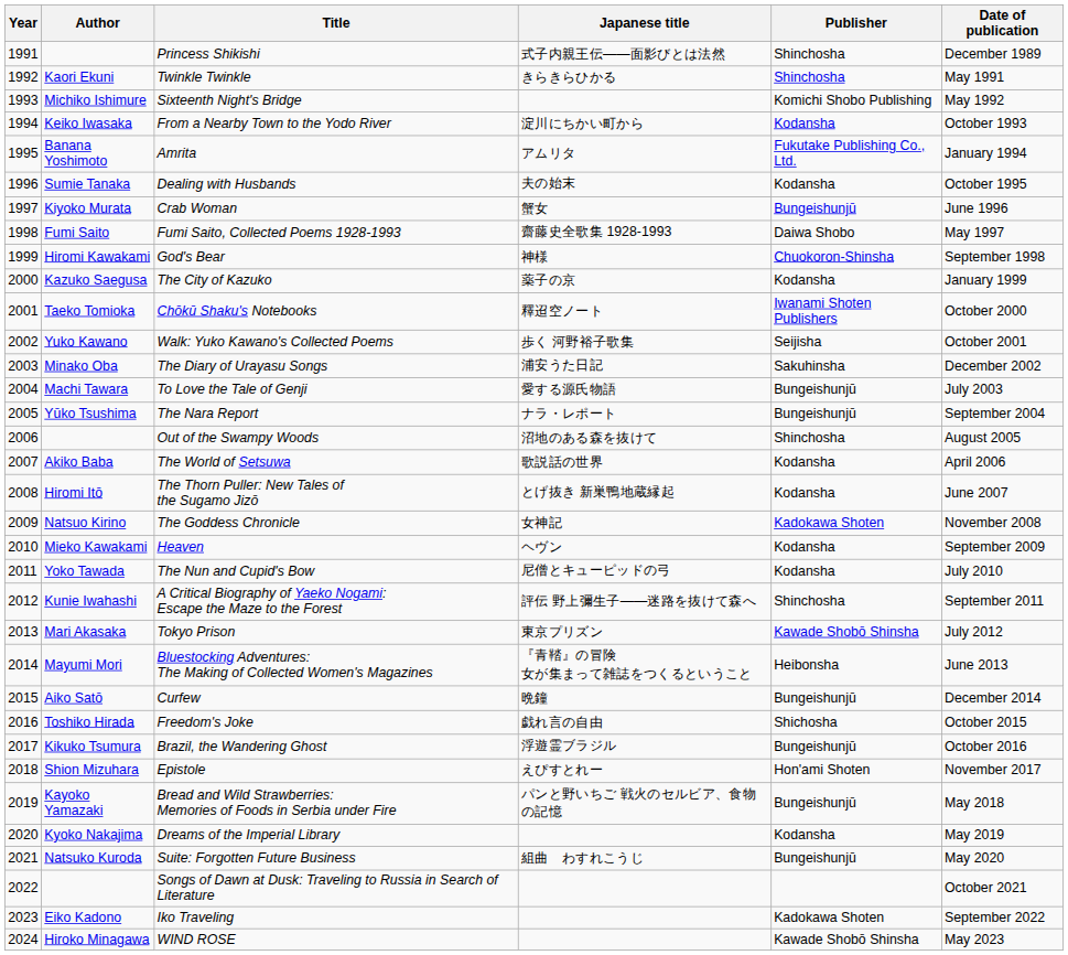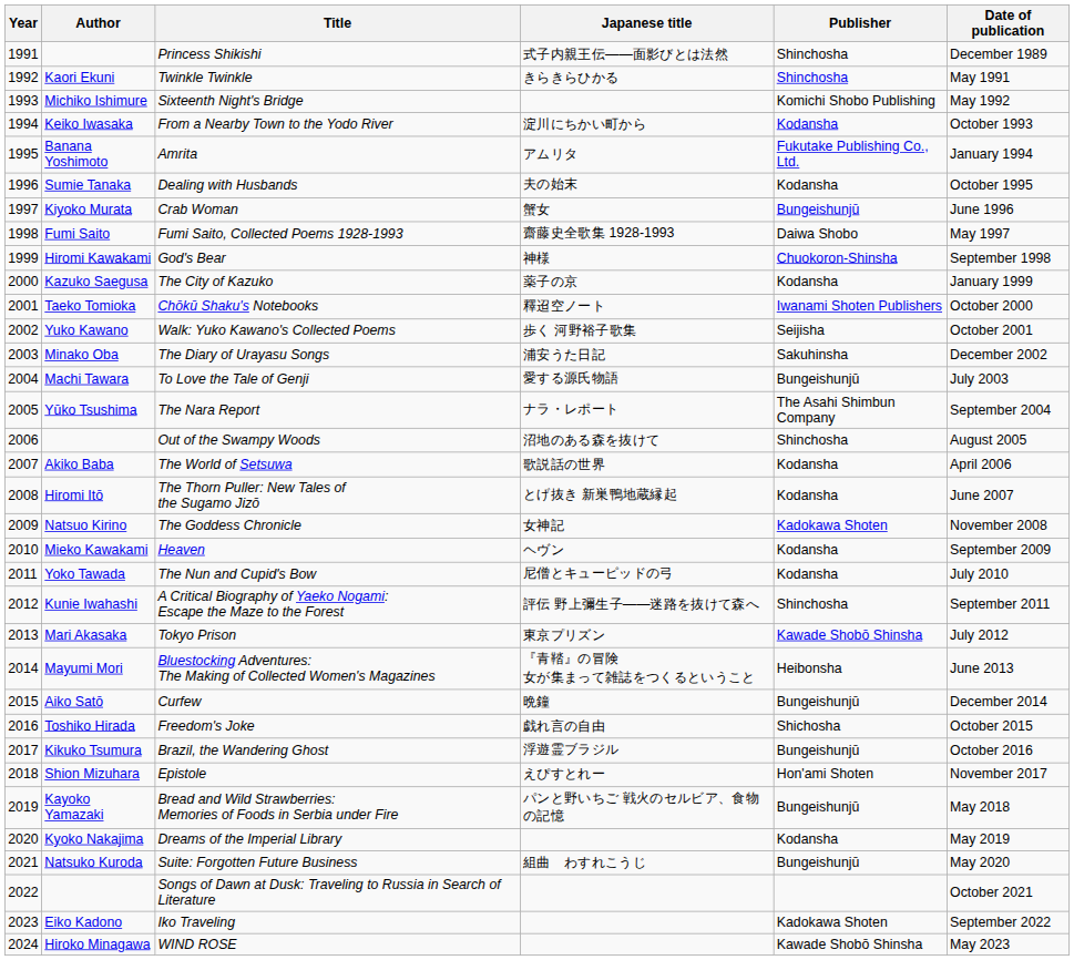 <table class="wikitable sortable">
 <tr>
 <th>Year</th>
 <th>Author</th>
 <th>Title</th>
 <th>Japanese title</th>
 <th>Publisher</th>
 <th>Date of publication</th>
 </tr>
 <tr>
 <td>1991</td>
 <td></td>
 <td><em>Princess Shikishi</em></td>
 <td>式子内親王伝――面影びとは法然</td>
 <td>Shinchosha</td>
 <td>December 1989</td>
 </tr>
 <tr>
 <td>1992</td>
 <td><a href='#'>Kaori Ekuni</a></td>
 <td><em>Twinkle Twinkle</em></td>
 <td>きらきらひかる</td>
 <td><a href='#'>Shinchosha</a></td>
 <td>May 1991</td>
 </tr>
 <tr>
 <td>1993</td>
 <td><a href='#'>Michiko Ishimure</a></td>
 <td><em>Sixteenth Night's Bridge</em></td>
 <td></td>
 <td>Komichi Shobo Publishing</td>
 <td>May 1992</td>
 </tr>
 <tr>
 <td>1994</td>
 <td><a href='#'>Keiko Iwasaka</a></td>
 <td><em>From a Nearby Town to the Yodo River</em></td>
 <td>淀川にちかい町から</td>
 <td><a href='#'>Kodansha</a></td>
 <td>October 1993</td>
 </tr>
 <tr>
 <td>1995</td>
 <td><a href='#'>Banana Yoshimoto</a></td>
 <td><em>Amrita</em></td>
 <td>アムリタ</td>
 <td><a href='#'>Fukutake Publishing Co., Ltd.</a></td>
 <td>January 1994</td>
 </tr>
 <tr>
 <td>1996</td>
 <td><a href='#'>Sumie Tanaka</a></td>
 <td><em>Dealing with Husbands</em></td>
 <td>夫の始末</td>
 <td>Kodansha</td>
 <td>October 1995</td>
 </tr>
 <tr>
 <td>1997</td>
 <td><a href='#'>Kiyoko Murata</a></td>
 <td><em>Crab Woman</em></td>
 <td>蟹女</td>
 <td><a href='#'>Bungeishunjū</a></td>
 <td>June 1996</td>
 </tr>
 <tr>
 <td>1998</td>
 <td><a href='#'>Fumi Saito</a></td>
 <td><em>Fumi Saito, Collected Poems 1928-1993</em></td>
 <td>齋藤史全歌集 1928-1993</td>
 <td>Daiwa Shobo</td>
 <td>May 1997</td>
 </tr>
 <tr>
 <td>1999</td>
 <td><a href='#'>Hiromi Kawakami</a></td>
 <td><em>God's Bear</em></td>
 <td>神様</td>
 <td><a href='#'>Chuokoron-Shinsha</a></td>
 <td>September 1998</td>
 </tr>
 <tr>
 <td>2000</td>
 <td><a href='#'>Kazuko Saegusa</a></td>
 <td><em>The City of Kazuko</em></td>
 <td>薬子の京</td>
 <td>Kodansha</td>
 <td>January 1999</td>
 </tr>
 <tr>
 <td>2001</td>
 <td><a href='#'>Taeko Tomioka</a></td>
 <td><em><a href='#'>Chōkū Shaku's</a> Notebooks</em></td>
 <td>釋迢空ノート</td>
 <td><a href='#'>Iwanami Shoten Publishers</a></td>
 <td>October 2000</td>
 </tr>
 <tr>
 <td>2002</td>
 <td><a href='#'>Yuko Kawano</a></td>
 <td><em>Walk: Yuko Kawano's Collected Poems</em></td>
 <td>歩く 河野裕子歌集</td>
 <td>Seijisha</td>
 <td>October 2001</td>
 </tr>
 <tr>
 <td>2003</td>
 <td><a href='#'>Minako Oba</a></td>
 <td><em>The Diary of Urayasu Songs</em></td>
 <td>浦安うた日記</td>
 <td>Sakuhinsha</td>
 <td>December 2002</td>
 </tr>
 <tr>
 <td>2004</td>
 <td><a href='#'>Machi Tawara</a></td>
 <td><em>To Love the Tale of Genji</em></td>
 <td>愛する源氏物語</td>
 <td>Bungeishunjū</td>
 <td>July 2003</td>
 </tr>
 <tr>
 <td>2005</td>
 <td><a href='#'>Yūko Tsushima</a></td>
 <td><em>The Nara Report</em></td>
 <td>ナラ・レポート</td>
-<td>Bungeishunjū</td>
+<td>The Asahi Shimbun Company</td>
 <td>September 2004</td>
 </tr>
 <tr>
 <td>2006</td>
 <td></td>
 <td><em>Out of the Swampy Woods</em></td>
 <td>沼地のある森を抜けて</td>
 <td>Shinchosha</td>
 <td>August 2005</td>
 </tr>
 <tr>
 <td>2007</td>
 <td><a href='#'>Akiko Baba</a></td>
 <td><em>The World of <a href='#'>Setsuwa</a></em></td>
 <td>歌説話の世界</td>
 <td>Kodansha</td>
 <td>April 2006</td>
 </tr>
 <tr>
 <td>2008</td>
 <td><a href='#'>Hiromi Itō</a></td>
 <td><em>The Thorn Puller: New Tales of</em><br><em>the Sugamo Jizō</em></td>
 <td>とげ抜き 新巣鴨地蔵縁起</td>
 <td>Kodansha</td>
 <td>June 2007</td>
 </tr>
 <tr>
 <td>2009</td>
 <td><a href='#'>Natsuo Kirino</a></td>
 <td><em>The Goddess Chronicle</em></td>
 <td>女神記</td>
 <td><a href='#'>Kadokawa Shoten</a></td>
 <td>November 2008</td>
 </tr>
 <tr>
 <td>2010</td>
 <td><a href='#'>Mieko Kawakami</a></td>
 <td><em><a href='#'>Heaven</a></em></td>
 <td>ヘヴン</td>
 <td>Kodansha</td>
 <td>September 2009</td>
 </tr>
 <tr>
 <td>2011</td>
 <td><a href='#'>Yoko Tawada</a></td>
 <td><em>The Nun and Cupid's Bow</em></td>
 <td>尼僧とキューピッドの弓</td>
 <td>Kodansha</td>
 <td>July 2010</td>
 </tr>
 <tr>
 <td>2012</td>
 <td><a href='#'>Kunie Iwahashi</a></td>
 <td><em>A Critical Biography of <a href='#'>Yaeko Nogami</a>:</em><br><em>Escape the Maze to the Forest</em></td>
 <td>評伝 野上彌生子――迷路を抜けて森へ</td>
 <td>Shinchosha</td>
 <td>September 2011</td>
 </tr>
 <tr>
 <td>2013</td>
 <td><a href='#'>Mari Akasaka</a></td>
 <td><em>Tokyo Prison</em></td>
 <td>東京プリズン</td>
 <td><a href='#'>Kawade Shobō Shinsha</a></td>
 <td>July 2012</td>
 </tr>
 <tr>
 <td>2014</td>
 <td><a href='#'>Mayumi Mori</a></td>
 <td><em><a href='#'>Bluestocking</a> Adventures:</em><br><em>The Making of Collected Women's Magazines</em></td>
 <td>『青鞜』の冒険<br>女が集まって雑誌をつくるということ</td>
 <td>Heibonsha</td>
 <td>June 2013</td>
 </tr>
 <tr>
 <td>2015</td>
 <td><a href='#'>Aiko Satō</a></td>
 <td><em>Curfew</em></td>
 <td>晩鐘</td>
 <td>Bungeishunjū</td>
 <td>December 2014</td>
 </tr>
 <tr>
 <td>2016</td>
 <td><a href='#'>Toshiko Hirada</a></td>
 <td><em>Freedom's Joke</em></td>
 <td>戯れ言の自由</td>
 <td>Shichosha</td>
 <td>October 2015</td>
 </tr>
 <tr>
 <td>2017</td>
 <td><a href='#'>Kikuko Tsumura</a></td>
 <td><em>Brazil, the Wandering Ghost</em></td>
 <td>浮遊霊ブラジル</td>
 <td>Bungeishunjū</td>
 <td>October 2016</td>
 </tr>
 <tr>
 <td>2018</td>
 <td><a href='#'>Shion Mizuhara</a></td>
 <td><em>Epistole</em></td>
 <td>えぴすとれー</td>
 <td>Hon'ami Shoten</td>
 <td>November 2017</td>
 </tr>
 <tr>
 <td>2019</td>
 <td><a href='#'>Kayoko Yamazaki</a></td>
 <td><em>Bread and Wild Strawberries:</em><br><em>Memories of Foods in Serbia under Fire</em></td>
 <td>パンと野いちご 戦火のセルビア、食物の記憶</td>
 <td>Bungeishunjū</td>
 <td>May 2018</td>
 </tr>
 <tr>
 <td>2020</td>
 <td><a href='#'>Kyoko Nakajima</a></td>
 <td><em>Dreams of the Imperial Library</em></td>
 <td></td>
 <td>Kodansha</td>
 <td>May 2019</td>
 </tr>
 <tr>
 <td>2021</td>
 <td><a href='#'>Natsuko Kuroda</a></td>
 <td><em>Suite: Forgotten Future Business </em></td>
 <td>組曲　わすれこうじ</td>
 <td>Bungeishunjū</td>
 <td>May 2020</td>
 </tr>
 <tr>
 <td>2022</td>
 <td></td>
 <td><em>Songs of Dawn at Dusk: Traveling to Russia in Search of Literature</em></td>
 <td></td>
 <td></td>
 <td>October 2021</td>
 </tr>
 <tr>
 <td>2023</td>
 <td><a href='#'>Eiko Kadono</a></td>
 <td><em>Iko Traveling</em></td>
 <td></td>
 <td>Kadokawa Shoten</td>
 <td>September 2022</td>
 </tr>
 <tr>
 <td>2024</td>
 <td><a href='#'>Hiroko Minagawa</a></td>
 <td><em>WIND ROSE</em></td>
 <td></td>
 <td>Kawade Shobō Shinsha</td>
 <td>May 2023</td>
 </tr>
 </table>
